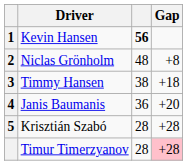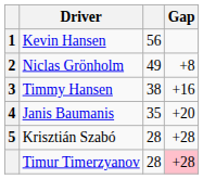 <table class="wikitable" style="font-size: 95%;">
 <tr>
 <th></th>
 <th>Driver</th>
 <th></th>
 <th>Gap</th>
 </tr>
 <tr>
 <th>1</th>
 <td> <a href='#'>Kevin Hansen</a></td>
-<td><strong>56</strong></td>
+<td>56</td>
 <td></td>
 </tr>
 <tr>
 <th>2</th>
 <td> <a href='#'>Niclas Grönholm</a></td>
-<td>48</td>
+<td>49</td>
 <td align="right">+8</td>
 </tr>
 <tr>
 <th>3</th>
 <td> <a href='#'>Timmy Hansen</a></td>
 <td>38</td>
-<td align="right">+18</td>
+<td align="right">+16</td>
 </tr>
 <tr>
 <th>4</th>
 <td> <a href='#'>Janis Baumanis</a></td>
-<td>36</td>
+<td>35</td>
 <td align="right">+20</td>
 </tr>
 <tr>
 <th>5</th>
 <td> Krisztián Szabó</td>
 <td>28</td>
 <td align="right">+28</td>
 </tr>
 <tr>
 <th></th>
 <td> <a href='#'>Timur Timerzyanov</a></td>
 <td>28</td>
 <td align="right" style="background: pink;">+28</td>
 </tr>
 </table>
